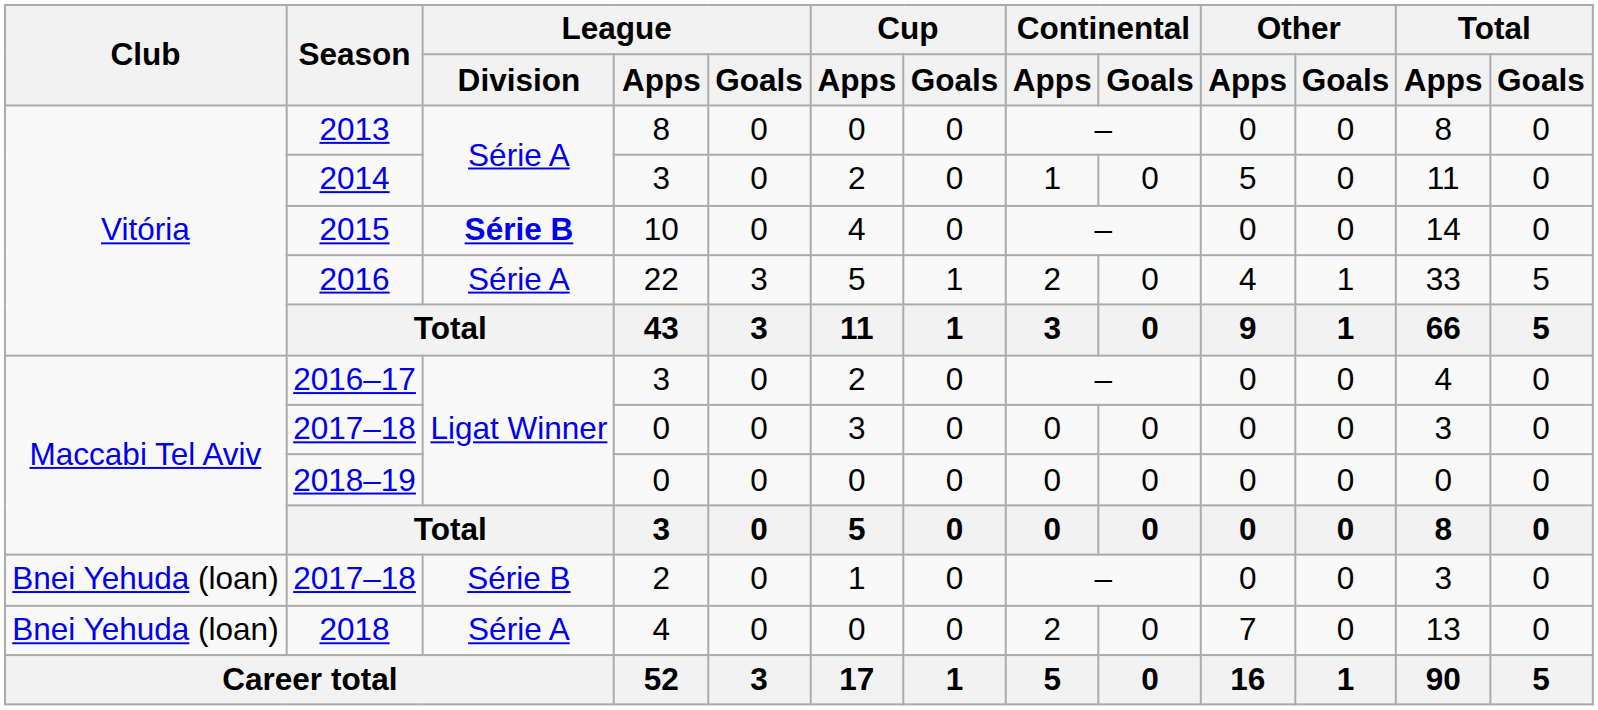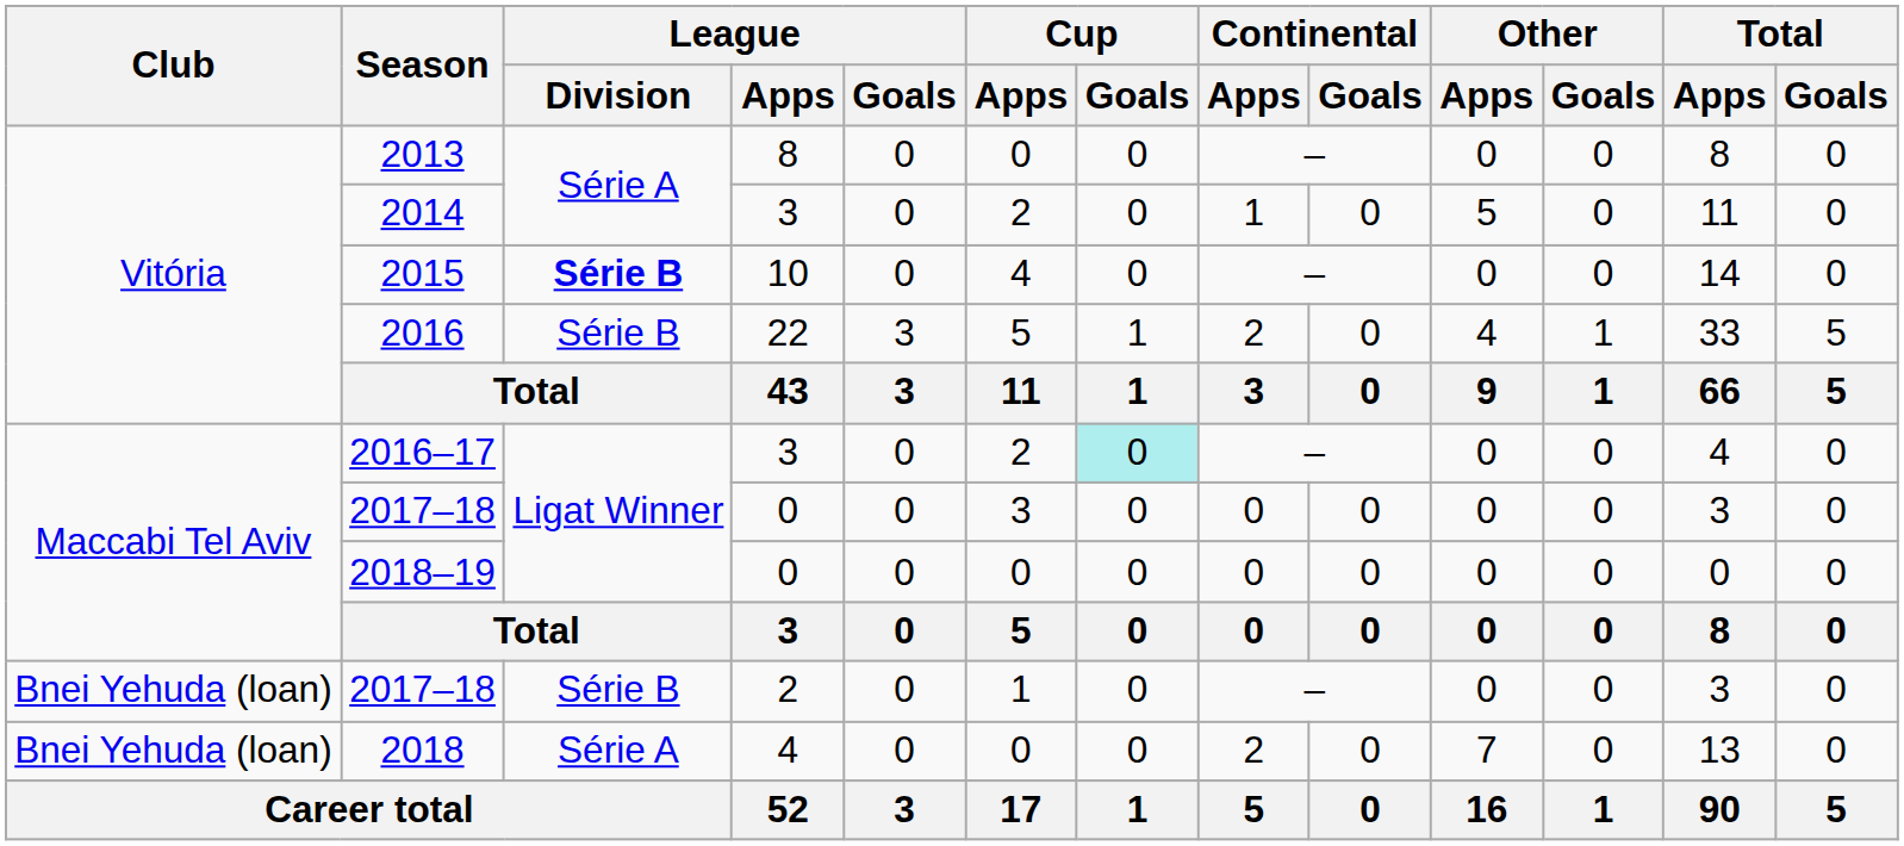 <table class="wikitable" style="text-align: center">
 <tr>
 <th rowspan="2">Club</th>
 <th rowspan="2">Season</th>
 <th colspan="3">League</th>
 <th colspan="2">Cup</th>
 <th colspan="2">Continental</th>
 <th colspan="2">Other</th>
 <th colspan="2">Total</th>
 </tr>
 <tr>
 <th>Division</th>
 <th>Apps</th>
 <th>Goals</th>
 <th>Apps</th>
 <th>Goals</th>
 <th>Apps</th>
 <th>Goals</th>
 <th>Apps</th>
 <th>Goals</th>
 <th>Apps</th>
 <th>Goals</th>
 </tr>
 <tr>
 <td rowspan="5"><a href='#'>Vitória</a></td>
 <td><a href='#'>2013</a></td>
 <td rowspan="2"><a href='#'>Série A</a></td>
 <td>8</td>
 <td>0</td>
 <td>0</td>
 <td>0</td>
 <td colspan="2">–</td>
 <td>0</td>
 <td>0</td>
 <td>8</td>
 <td>0</td>
 </tr>
 <tr>
 <td><a href='#'>2014</a></td>
 <td>3</td>
 <td>0</td>
 <td>2</td>
 <td>0</td>
 <td>1</td>
 <td>0</td>
 <td>5</td>
 <td>0</td>
 <td>11</td>
 <td>0</td>
 </tr>
 <tr>
 <td><a href='#'>2015</a></td>
 <td><strong><a href='#'>Série B</a></strong></td>
 <td>10</td>
 <td>0</td>
 <td>4</td>
 <td>0</td>
 <td colspan="2">–</td>
 <td>0</td>
 <td>0</td>
 <td>14</td>
 <td>0</td>
 </tr>
 <tr>
 <td><a href='#'>2016</a></td>
-<td><a href='#'>Série A</a></td>
+<td><a href='#'>Série B</a></td>
 <td>22</td>
 <td>3</td>
 <td>5</td>
 <td>1</td>
 <td>2</td>
 <td>0</td>
 <td>4</td>
 <td>1</td>
 <td>33</td>
 <td>5</td>
 </tr>
 <tr>
 <th colspan="2"><strong>Total</strong></th>
 <th>43</th>
 <th>3</th>
 <th>11</th>
 <th>1</th>
 <th>3</th>
 <th>0</th>
 <th>9</th>
 <th>1</th>
 <th>66</th>
 <th>5</th>
 </tr>
 <tr>
 <td rowspan="4"><a href='#'>Maccabi Tel Aviv</a></td>
 <td><a href='#'>2016–17</a></td>
 <td rowspan="3"><a href='#'>Ligat Winner</a></td>
 <td>3</td>
 <td>0</td>
 <td>2</td>
-<td>0</td>
+<td style="background: paleturquoise;">0</td>
 <td colspan="2">–</td>
 <td>0</td>
 <td>0</td>
 <td>4</td>
 <td>0</td>
 </tr>
 <tr>
 <td><a href='#'>2017–18</a></td>
 <td>0</td>
 <td>0</td>
 <td>3</td>
 <td>0</td>
 <td>0</td>
 <td>0</td>
 <td>0</td>
 <td>0</td>
 <td>3</td>
 <td>0</td>
 </tr>
 <tr>
 <td><a href='#'>2018–19</a></td>
 <td>0</td>
 <td>0</td>
 <td>0</td>
 <td>0</td>
 <td>0</td>
 <td>0</td>
 <td>0</td>
 <td>0</td>
 <td>0</td>
 <td>0</td>
 </tr>
 <tr>
 <th colspan="2"><strong>Total</strong></th>
 <th>3</th>
 <th>0</th>
 <th>5</th>
 <th>0</th>
 <th>0</th>
 <th>0</th>
 <th>0</th>
 <th>0</th>
 <th>8</th>
 <th>0</th>
 </tr>
 <tr>
 <td><a href='#'>Bnei Yehuda</a> (loan)</td>
 <td><a href='#'>2017–18</a></td>
 <td><a href='#'>Série B</a></td>
 <td>2</td>
 <td>0</td>
 <td>1</td>
 <td>0</td>
 <td colspan="2">–</td>
 <td>0</td>
 <td>0</td>
 <td>3</td>
 <td>0</td>
 </tr>
 <tr>
 <td><a href='#'>Bnei Yehuda</a> (loan)</td>
 <td><a href='#'>2018</a></td>
 <td><a href='#'>Série A</a></td>
 <td>4</td>
 <td>0</td>
 <td>0</td>
 <td>0</td>
 <td>2</td>
 <td>0</td>
 <td>7</td>
 <td>0</td>
 <td>13</td>
 <td>0</td>
 </tr>
 <tr>
 <th colspan="3"><strong>Career total</strong></th>
 <th>52</th>
 <th>3</th>
 <th>17</th>
 <th>1</th>
 <th>5</th>
 <th>0</th>
 <th>16</th>
 <th>1</th>
 <th>90</th>
 <th>5</th>
 </tr>
 </table>
